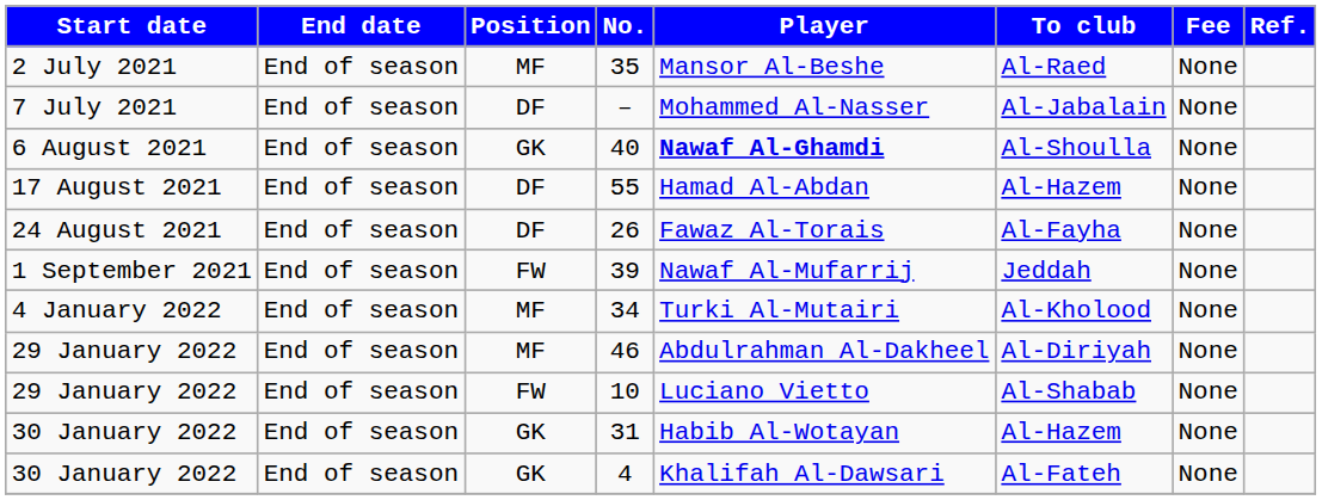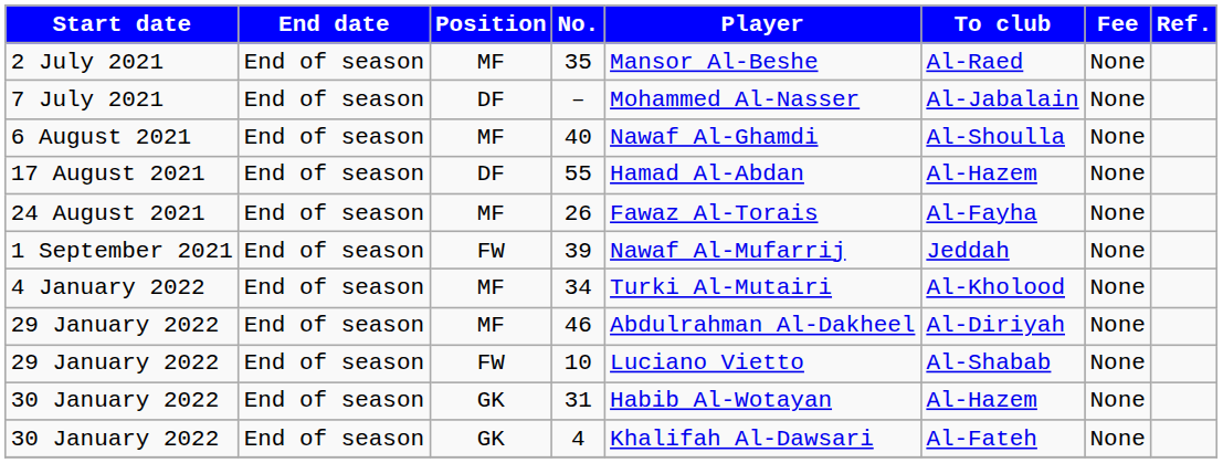 <table class="wikitable sortable">
 <tr>
 <th style="background:blue; color:white;"><strong>Start date</strong></th>
 <th style="background:blue; color:white;"><strong>End date</strong></th>
 <th style="background:blue; color:white;"><strong>Position</strong></th>
 <th style="background:blue; color:white;"><strong>No.</strong></th>
 <th style="background:blue; color:white;"><strong>Player</strong></th>
 <th style="background:blue; color:white;"><strong>To club</strong></th>
 <th style="background:blue; color:white;"><strong>Fee</strong></th>
 <th style="background:blue; color:white;"><strong>Ref.</strong></th>
 </tr>
 <tr>
 <td>2 July 2021</td>
 <td>End of season</td>
 <td style="text-align:center;">MF</td>
 <td style="text-align:center;">35</td>
 <td style="text-align:left;"> <a href='#'>Mansor Al-Beshe</a></td>
 <td style="text-align:left;"> <a href='#'>Al-Raed</a></td>
 <td>None</td>
 <td></td>
 </tr>
 <tr>
 <td>7 July 2021</td>
 <td>End of season</td>
 <td style="text-align:center;">DF</td>
 <td style="text-align:center;">–</td>
 <td style="text-align:left;"> <a href='#'>Mohammed Al-Nasser</a></td>
 <td style="text-align:left;"> <a href='#'>Al-Jabalain</a></td>
 <td>None</td>
 <td></td>
 </tr>
 <tr>
 <td>6 August 2021</td>
 <td>End of season</td>
-<td style="text-align:center;">GK</td>
+<td style="text-align:center;">MF</td>
 <td style="text-align:center;">40</td>
-<td style="text-align:left;"><strong> <a href='#'>Nawaf Al-Ghamdi</a></strong></td>
+<td style="text-align:left;"> <a href='#'>Nawaf Al-Ghamdi</a></td>
 <td style="text-align:left;"> <a href='#'>Al-Shoulla</a></td>
 <td>None</td>
 <td></td>
 </tr>
 <tr>
 <td>17 August 2021</td>
 <td>End of season</td>
 <td style="text-align:center;">DF</td>
 <td style="text-align:center;">55</td>
 <td style="text-align:left;"> <a href='#'>Hamad Al-Abdan</a></td>
 <td style="text-align:left;"> <a href='#'>Al-Hazem</a></td>
 <td>None</td>
 <td></td>
 </tr>
 <tr>
 <td>24 August 2021</td>
 <td>End of season</td>
-<td style="text-align:center;">DF</td>
+<td style="text-align:center;">MF</td>
 <td style="text-align:center;">26</td>
 <td style="text-align:left;"> <a href='#'>Fawaz Al-Torais</a></td>
 <td style="text-align:left;"> <a href='#'>Al-Fayha</a></td>
 <td>None</td>
 <td></td>
 </tr>
 <tr>
 <td>1 September 2021</td>
 <td>End of season</td>
 <td style="text-align:center;">FW</td>
 <td style="text-align:center;">39</td>
 <td style="text-align:left;"> <a href='#'>Nawaf Al-Mufarrij</a></td>
 <td style="text-align:left;"> <a href='#'>Jeddah</a></td>
 <td>None</td>
 <td></td>
 </tr>
 <tr>
 <td>4 January 2022</td>
 <td>End of season</td>
 <td style="text-align:center;">MF</td>
 <td style="text-align:center;">34</td>
 <td style="text-align:left;"> <a href='#'>Turki Al-Mutairi</a></td>
 <td style="text-align:left;"> <a href='#'>Al-Kholood</a></td>
 <td>None</td>
 <td></td>
 </tr>
 <tr>
 <td>29 January 2022</td>
 <td>End of season</td>
 <td style="text-align:center;">MF</td>
 <td style="text-align:center;">46</td>
 <td style="text-align:left;"> <a href='#'>Abdulrahman Al-Dakheel</a></td>
 <td style="text-align:left;"> <a href='#'>Al-Diriyah</a></td>
 <td>None</td>
 <td></td>
 </tr>
 <tr>
 <td>29 January 2022</td>
 <td>End of season</td>
 <td style="text-align:center;">FW</td>
 <td style="text-align:center;">10</td>
 <td style="text-align:left;"> <a href='#'>Luciano Vietto</a></td>
 <td style="text-align:left;"> <a href='#'>Al-Shabab</a></td>
 <td>None</td>
 <td></td>
 </tr>
 <tr>
 <td>30 January 2022</td>
 <td>End of season</td>
 <td style="text-align:center;">GK</td>
 <td style="text-align:center;">31</td>
 <td style="text-align:left;"> <a href='#'>Habib Al-Wotayan</a></td>
 <td style="text-align:left;"> <a href='#'>Al-Hazem</a></td>
 <td>None</td>
 <td></td>
 </tr>
 <tr>
 <td>30 January 2022</td>
 <td>End of season</td>
 <td style="text-align:center;">GK</td>
 <td style="text-align:center;">4</td>
 <td style="text-align:left;"> <a href='#'>Khalifah Al-Dawsari</a></td>
 <td style="text-align:left;"> <a href='#'>Al-Fateh</a></td>
 <td>None</td>
 <td></td>
 </tr>
 <tr>
 </tr>
 </table>
